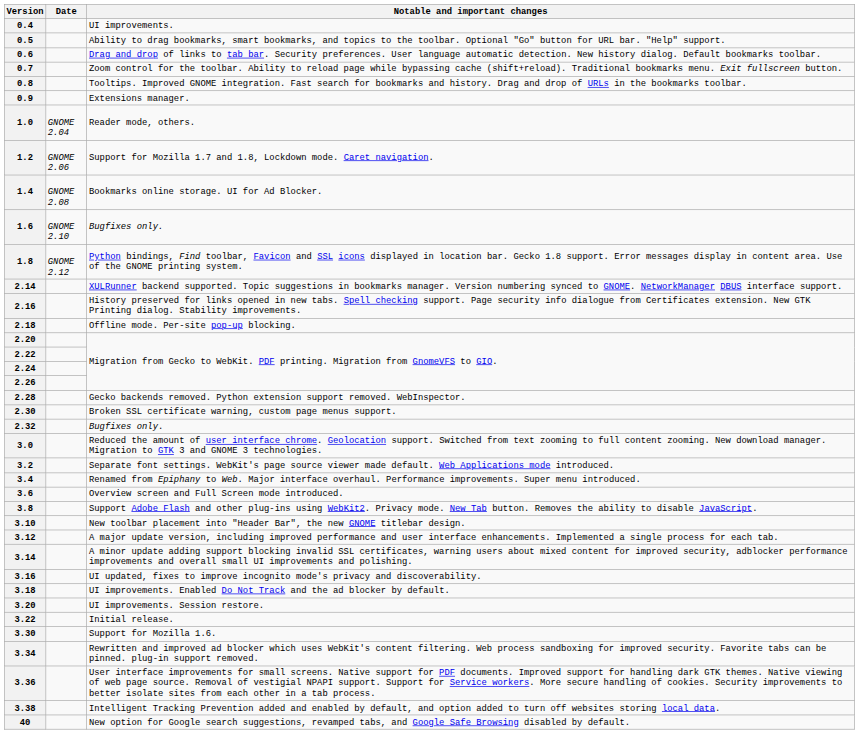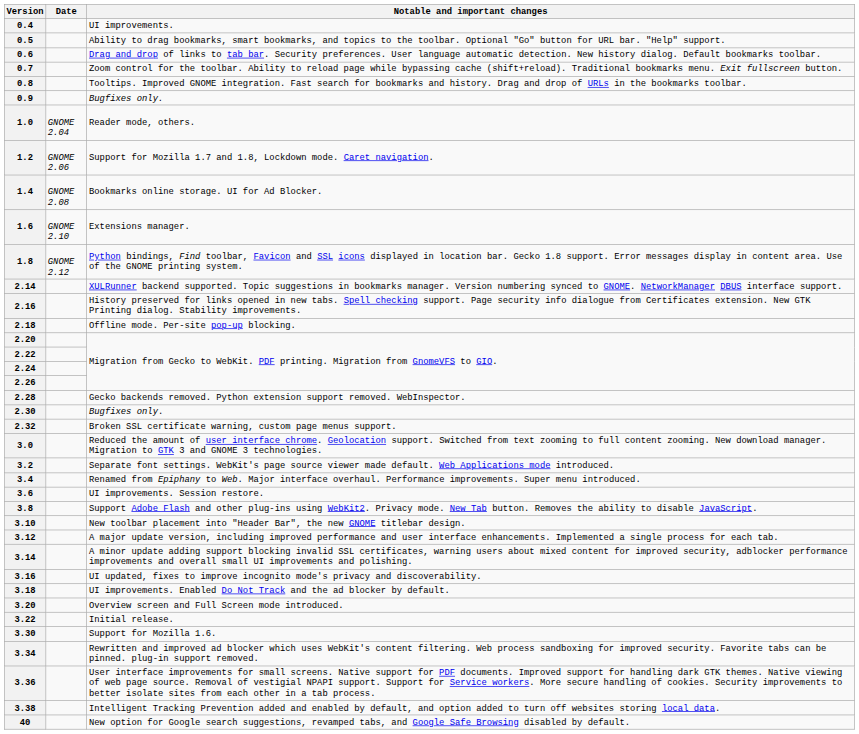 <table class="wikitable">
 <tr>
 <th scope="col">Version</th>
 <th scope="col">Date</th>
 <th scope="col">Notable and important changes</th>
 </tr>
 <tr>
 <th scope="row">0.4</th>
 <td></td>
 <td>UI improvements.</td>
 </tr>
 <tr>
 <th scope="row">0.5</th>
 <td></td>
 <td>Ability to drag bookmarks, smart bookmarks, and topics to the toolbar. Optional "Go" button for URL bar. "Help" support.</td>
 </tr>
 <tr>
 <th scope="row">0.6</th>
 <td></td>
 <td><a href='#'>Drag and drop</a> of links to <a href='#'>tab bar</a>. Security preferences. User language automatic detection. New history dialog. Default bookmarks toolbar.</td>
 </tr>
 <tr>
 <th scope="row">0.7</th>
 <td></td>
 <td>Zoom control for the toolbar. Ability to reload page while bypassing cache (shift+reload). Traditional bookmarks menu. <em>Exit fullscreen</em> button.</td>
 </tr>
 <tr>
 <th scope="row">0.8</th>
 <td></td>
 <td>Tooltips. Improved GNOME integration. Fast search for bookmarks and history. Drag and drop of <a href='#'>URLs</a> in the bookmarks toolbar.</td>
 </tr>
 <tr>
 <th scope="row">0.9</th>
 <td></td>
-<td>Extensions manager.</td>
+<td><em>Bugfixes only.</em></td>
 </tr>
 <tr>
 <th scope="row">1.0</th>
 <td><br><em>GNOME 2.04</em></td>
 <td>Reader mode, others.</td>
 </tr>
 <tr>
 <th scope="row">1.2</th>
 <td><br><em>GNOME 2.06</em></td>
 <td>Support for Mozilla 1.7 and 1.8, Lockdown mode. <a href='#'>Caret navigation</a>.</td>
 </tr>
 <tr>
 <th scope="row">1.4</th>
 <td><br><em>GNOME 2.08</em></td>
 <td>Bookmarks online storage. UI for Ad Blocker.</td>
 </tr>
 <tr>
 <th scope="row">1.6</th>
 <td><br><em>GNOME 2.10</em></td>
-<td><em>Bugfixes only.</em></td>
+<td>Extensions manager.</td>
 </tr>
 <tr>
 <th scope="row">1.8</th>
 <td><br><em>GNOME 2.12</em></td>
 <td><a href='#'>Python</a> bindings, <em>Find</em> toolbar, <a href='#'>Favicon</a> and <a href='#'>SSL</a> <a href='#'>icons</a> displayed in location bar. Gecko 1.8 support. Error messages display in content area. Use of the GNOME printing system.</td>
 </tr>
 <tr>
 <th scope="row">2.14</th>
 <td></td>
 <td><a href='#'>XULRunner</a> backend supported. Topic suggestions in bookmarks manager. Version numbering synced to <a href='#'>GNOME</a>. <a href='#'>NetworkManager</a> <a href='#'>DBUS</a> interface support.</td>
 </tr>
 <tr>
 <th scope="row">2.16</th>
 <td></td>
 <td>History preserved for links opened in new tabs. <a href='#'>Spell checking</a> support. Page security info dialogue from Certificates extension. New GTK Printing dialog. Stability improvements.</td>
 </tr>
 <tr>
 <th scope="row">2.18</th>
 <td></td>
 <td>Offline mode. Per-site <a href='#'>pop-up</a> blocking.</td>
 </tr>
 <tr>
 <th scope="row">2.20</th>
 <td></td>
 <td rowspan=4>Migration from Gecko to WebKit. <a href='#'>PDF</a> printing. Migration from <a href='#'>GnomeVFS</a> to <a href='#'>GIO</a>.</td>
 </tr>
 <tr>
 <th scope="row">2.22</th>
 <td></td>
 </tr>
 <tr>
 <th scope="row">2.24</th>
 <td></td>
 </tr>
 <tr>
 <th scope="row">2.26</th>
 <td></td>
 </tr>
 <tr>
 <th scope="row">2.28</th>
 <td></td>
 <td>Gecko backends removed. Python extension support removed. WebInspector.</td>
 </tr>
 <tr>
 <th scope="row">2.30</th>
 <td></td>
-<td>Broken SSL certificate warning, custom page menus support.</td>
+<td><em>Bugfixes only</em>.</td>
 </tr>
 <tr>
 <th scope="row">2.32</th>
 <td></td>
-<td><em>Bugfixes only</em>.</td>
+<td>Broken SSL certificate warning, custom page menus support.</td>
 </tr>
 <tr>
 <th scope="row">3.0</th>
 <td></td>
 <td>Reduced the amount of <a href='#'>user interface chrome</a>. <a href='#'>Geolocation</a> support. Switched from text zooming to full content zooming. New download manager. Migration to <a href='#'>GTK</a> 3 and GNOME 3 technologies.</td>
 </tr>
 <tr>
 <th scope="row">3.2</th>
 <td></td>
 <td>Separate font settings. WebKit's page source viewer made default. <a href='#'>Web Applications mode</a> introduced.</td>
 </tr>
 <tr>
 <th scope="row">3.4</th>
 <td></td>
 <td>Renamed from <em>Epiphany</em> to <em>Web</em>. Major interface overhaul. Performance improvements. Super menu introduced.</td>
 </tr>
 <tr>
 <th scope="row">3.6</th>
 <td></td>
-<td>Overview screen and Full Screen mode introduced.</td>
+<td>UI improvements. Session restore.</td>
 </tr>
 <tr>
 <th scope="row">3.8</th>
 <td></td>
 <td>Support <a href='#'>Adobe Flash</a> and other plug-ins using <a href='#'>WebKit2</a>. Privacy mode. <a href='#'>New Tab</a> button. Removes the ability to disable <a href='#'>JavaScript</a>.</td>
 </tr>
 <tr>
 <th scope="row">3.10</th>
 <td></td>
 <td>New toolbar placement into "Header Bar", the new <a href='#'>GNOME</a> titlebar design.</td>
 </tr>
 <tr>
 <th scope="row">3.12</th>
 <td></td>
 <td>A major update version, including improved performance and user interface enhancements. Implemented a single process for each tab.</td>
 </tr>
 <tr>
 <th scope="row">3.14</th>
 <td></td>
 <td>A minor update adding support blocking invalid SSL certificates, warning users about mixed content for improved security, adblocker performance improvements and overall small UI improvements and polishing.</td>
 </tr>
 <tr>
 <th scope="row">3.16</th>
 <td></td>
 <td>UI updated, fixes to improve incognito mode's privacy and discoverability.</td>
 </tr>
 <tr>
 <th scope="row">3.18</th>
 <td></td>
 <td>UI improvements. Enabled <a href='#'>Do Not Track</a> and the ad blocker by default.</td>
 </tr>
 <tr>
 <th scope="row">3.20</th>
 <td></td>
-<td>UI improvements. Session restore.</td>
+<td>Overview screen and Full Screen mode introduced.</td>
 </tr>
 <tr>
 <th scope="row">3.22</th>
 <td></td>
 <td>Initial release.</td>
 </tr>
 <tr>
 <th scope="row">3.30</th>
 <td></td>
 <td>Support for Mozilla 1.6.</td>
 </tr>
 <tr>
 <th scope="row">3.34</th>
 <td></td>
 <td>Rewritten and improved ad blocker which uses WebKit's content filtering. Web process sandboxing for improved security. Favorite tabs can be pinned. plug-in support removed.</td>
 </tr>
 <tr>
 <th scope="row">3.36</th>
 <td></td>
 <td>User interface improvements for small screens. Native support for <a href='#'>PDF</a> documents. Improved support for handling dark GTK themes. Native viewing of web page source. Removal of vestigial NPAPI support. Support for <a href='#'>Service workers</a>. More secure handling of cookies. Security improvements to better isolate sites from each other in a tab process.</td>
 </tr>
 <tr>
 <th scope="row">3.38</th>
 <td></td>
 <td>Intelligent Tracking Prevention added and enabled by default, and option added to turn off websites storing <a href='#'>local data</a>.</td>
 </tr>
 <tr>
 <th scope="row">40</th>
 <td></td>
 <td>New option for Google search suggestions, revamped tabs, and <a href='#'>Google Safe Browsing</a> disabled by default.</td>
 </tr>
 </table>
